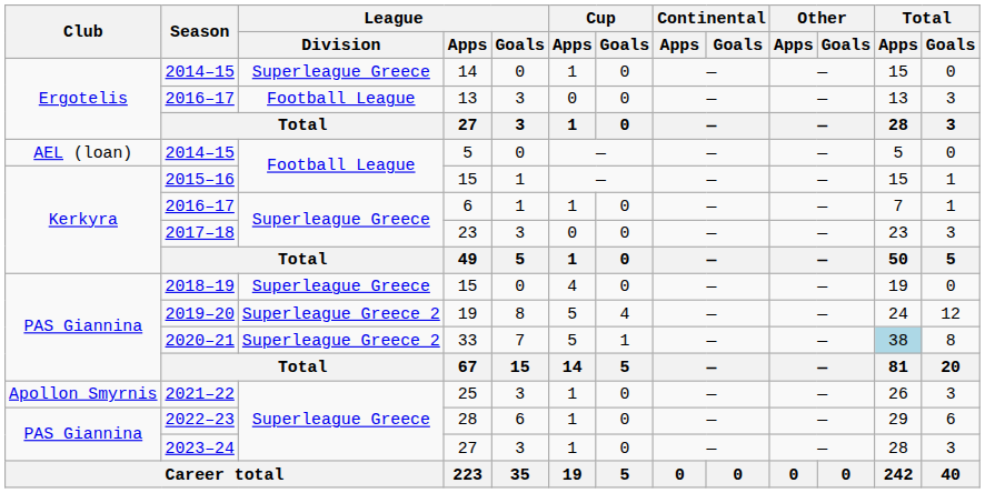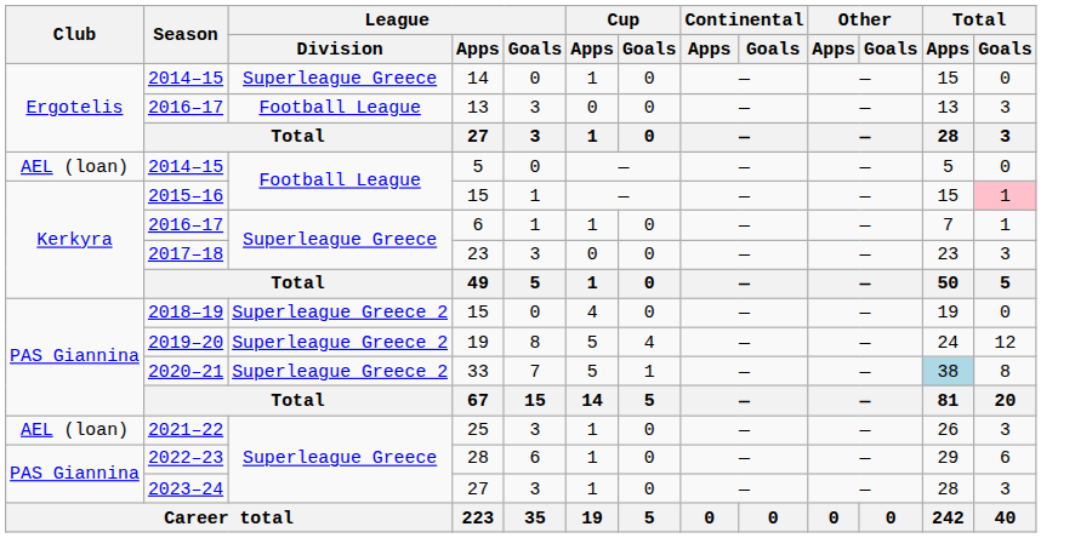 <table class="wikitable" style="text-align: center">
 <tr>
 <th rowspan="2">Club</th>
 <th rowspan="2">Season</th>
 <th colspan="3">League</th>
 <th colspan="2">Cup</th>
 <th colspan="2">Continental</th>
 <th colspan="2">Other</th>
 <th colspan="2">Total</th>
 </tr>
 <tr>
 <th>Division</th>
 <th>Apps</th>
 <th>Goals</th>
 <th>Apps</th>
 <th>Goals</th>
 <th>Apps</th>
 <th>Goals</th>
 <th>Apps</th>
 <th>Goals</th>
 <th>Apps</th>
 <th>Goals</th>
 </tr>
 <tr>
 <td rowspan="3"><a href='#'>Ergotelis</a></td>
 <td><a href='#'>2014–15</a></td>
 <td><a href='#'>Superleague Greece</a></td>
 <td>14</td>
 <td>0</td>
 <td>1</td>
 <td>0</td>
 <td colspan="2">—</td>
 <td colspan="2">—</td>
 <td>15</td>
 <td>0</td>
 </tr>
 <tr>
 <td><a href='#'>2016–17</a></td>
 <td><a href='#'>Football League</a></td>
 <td>13</td>
 <td>3</td>
 <td>0</td>
 <td>0</td>
 <td colspan="2">—</td>
 <td colspan="2">—</td>
 <td>13</td>
 <td>3</td>
 </tr>
 <tr>
 <th colspan="2">Total</th>
 <th>27</th>
 <th>3</th>
 <th>1</th>
 <th>0</th>
 <th colspan="2">—</th>
 <th colspan="2">—</th>
 <th>28</th>
 <th>3</th>
 </tr>
 <tr>
 <td><a href='#'>AEL</a> (loan)</td>
 <td><a href='#'>2014–15</a></td>
 <td rowspan="2"><a href='#'>Football League</a></td>
 <td>5</td>
 <td>0</td>
 <td colspan="2">—</td>
 <td colspan="2">—</td>
 <td colspan="2">—</td>
 <td>5</td>
 <td>0</td>
 </tr>
 <tr>
 <td rowspan="4"><a href='#'>Kerkyra</a></td>
 <td><a href='#'>2015–16</a></td>
 <td>15</td>
 <td>1</td>
 <td colspan="2">—</td>
 <td colspan="2">—</td>
 <td colspan="2">—</td>
 <td>15</td>
-<td>1</td>
+<td style="background: pink;">1</td>
 </tr>
 <tr>
 <td><a href='#'>2016–17</a></td>
 <td rowspan="2"><a href='#'>Superleague Greece</a></td>
 <td>6</td>
 <td>1</td>
 <td>1</td>
 <td>0</td>
 <td colspan="2">—</td>
 <td colspan="2">—</td>
 <td>7</td>
 <td>1</td>
 </tr>
 <tr>
 <td><a href='#'>2017–18</a></td>
 <td>23</td>
 <td>3</td>
 <td>0</td>
 <td>0</td>
 <td colspan="2">—</td>
 <td colspan="2">—</td>
 <td>23</td>
 <td>3</td>
 </tr>
 <tr>
 <th colspan="2">Total</th>
 <th>49</th>
 <th>5</th>
 <th>1</th>
 <th>0</th>
 <th colspan="2">—</th>
 <th colspan="2">—</th>
 <th>50</th>
 <th>5</th>
 </tr>
 <tr>
 <td rowspan="4"><a href='#'>PAS Giannina</a></td>
 <td><a href='#'>2018–19</a></td>
-<td><a href='#'>Superleague Greece</a></td>
+<td><a href='#'>Superleague Greece 2</a></td>
 <td>15</td>
 <td>0</td>
 <td>4</td>
 <td>0</td>
 <td colspan="2">—</td>
 <td colspan="2">—</td>
 <td>19</td>
 <td>0</td>
 </tr>
 <tr>
 <td><a href='#'>2019–20</a></td>
 <td><a href='#'>Superleague Greece 2</a></td>
 <td>19</td>
 <td>8</td>
 <td>5</td>
 <td>4</td>
 <td colspan="2">—</td>
 <td colspan="2">—</td>
 <td>24</td>
 <td>12</td>
 </tr>
 <tr>
 <td><a href='#'>2020–21</a></td>
 <td><a href='#'>Superleague Greece 2</a></td>
 <td>33</td>
 <td>7</td>
 <td>5</td>
 <td>1</td>
 <td colspan="2">—</td>
 <td colspan="2">—</td>
 <td style="background: lightblue;">38</td>
 <td>8</td>
 </tr>
 <tr>
 <th colspan="2">Total</th>
 <th>67</th>
 <th>15</th>
 <th>14</th>
 <th>5</th>
 <th colspan="2">—</th>
 <th colspan="2">—</th>
 <th>81</th>
 <th>20</th>
 </tr>
 <tr>
-<td><a href='#'>Apollon Smyrnis</a></td>
+<td><a href='#'>AEL</a> (loan)</td>
 <td><a href='#'>2021–22</a></td>
 <td rowspan="3"><a href='#'>Superleague Greece</a></td>
 <td>25</td>
 <td>3</td>
 <td>1</td>
 <td>0</td>
 <td colspan="2">—</td>
 <td colspan="2">—</td>
 <td>26</td>
 <td>3</td>
 </tr>
 <tr>
 <td rowspan="2"><a href='#'>PAS Giannina</a></td>
 <td><a href='#'>2022–23</a></td>
 <td>28</td>
 <td>6</td>
 <td>1</td>
 <td>0</td>
 <td colspan="2">—</td>
 <td colspan="2">—</td>
 <td>29</td>
 <td>6</td>
 </tr>
 <tr>
 <td><a href='#'>2023–24</a></td>
 <td>27</td>
 <td>3</td>
 <td>1</td>
 <td>0</td>
 <td colspan="2">—</td>
 <td colspan="2">—</td>
 <td>28</td>
 <td>3</td>
 </tr>
 <tr>
 <th colspan="3">Career total</th>
 <th>223</th>
 <th>35</th>
 <th>19</th>
 <th>5</th>
 <th>0</th>
 <th>0</th>
 <th>0</th>
 <th>0</th>
 <th>242</th>
 <th>40</th>
 </tr>
 </table>
